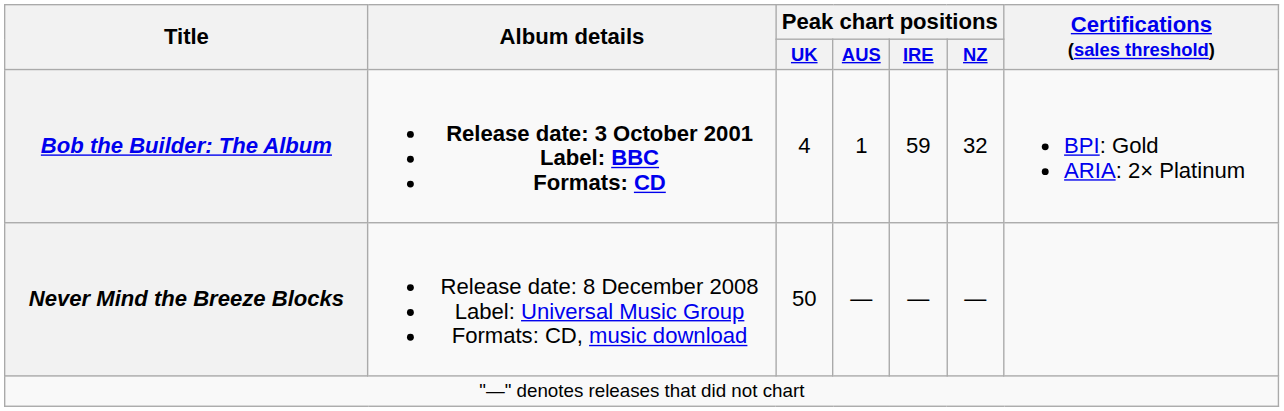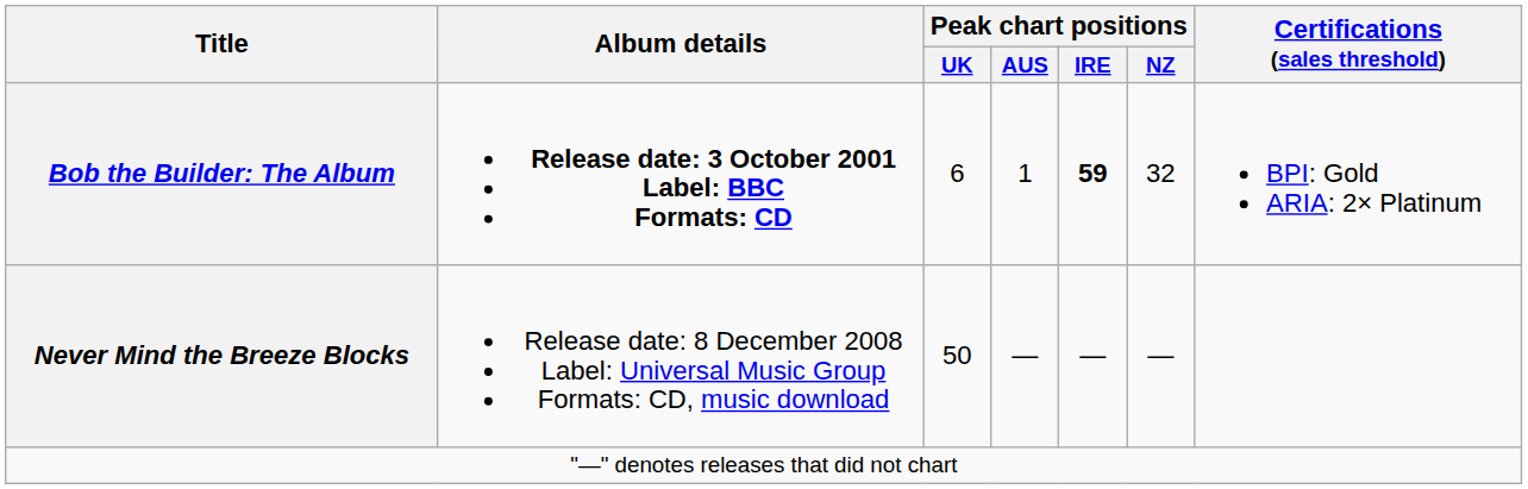 <table class="wikitable plainrowheaders" style="text-align:center;">
 <tr>
 <th scope="col" rowspan="2" style="width:16em;">Title</th>
 <th scope="col" rowspan="2" style="width:18em;">Album details</th>
 <th scope="col" colspan="4">Peak chart positions</th>
 <th scope="col" rowspan="2" style="width:12em;"><a href='#'>Certifications</a><br><small>(<a href='#'>sales threshold</a>)</small></th>
 </tr>
 <tr style="font-size:smaller;">
 <th scope="col" width="35"><a href='#'>UK</a><br></th>
 <th scope="col" width="35"><a href='#'>AUS</a><br></th>
 <th scope="col" width="35"><a href='#'>IRE</a><br></th>
 <th scope="col" width="35"><a href='#'>NZ</a><br></th>
 </tr>
 <tr>
 <th scope="row"><em><a href='#'>Bob the Builder: The Album</a></em></th>
 <td><strong><br><ul><li>Release date: 3 October 2001</li><li>Label: <a href='#'>BBC</a></li><li>Formats: <a href='#'>CD</a></li></ul></strong></td>
-<td>4</td>
+<td>6</td>
 <td>1</td>
-<td>59</td>
+<td><strong>59</strong></td>
 <td>32</td>
 <td align="left"><br><ul><li><a href='#'>BPI</a>: Gold</li><li><a href='#'>ARIA</a>: 2× Platinum</li></ul></td>
 </tr>
 <tr>
 <th scope="row"><em>Never Mind the Breeze Blocks</em></th>
 <td><br><ul><li>Release date: 8 December 2008</li><li>Label: <a href='#'>Universal Music Group</a></li><li>Formats: CD, <a href='#'>music download</a></li></ul></td>
 <td>50</td>
 <td>—</td>
 <td>—</td>
 <td>—</td>
 <td></td>
 </tr>
 <tr>
 <td colspan="10" style="font-size:85%">"—" denotes releases that did not chart</td>
 </tr>
 </table>
